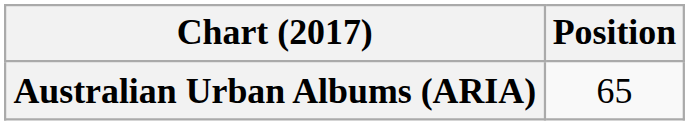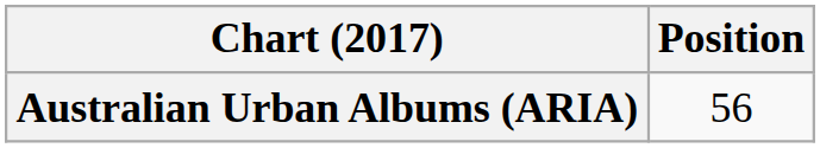 <table class="wikitable plainrowheaders" style="text-align:center">
 <tr>
 <th scope="col">Chart (2017)</th>
 <th scope="col">Position</th>
 </tr>
 <tr>
 <th scope="row">Australian Urban Albums (ARIA)</th>
-<td>65</td>
+<td>56</td>
 </tr>
 </table>
